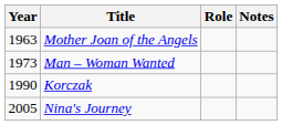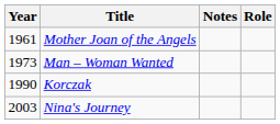 <table class="wikitable sortable">
 <tr>
 <th>Year</th>
 <th>Title</th>
+<th class="unsortable">Notes</th>
 <th>Role</th>
-<th class="unsortable">Notes</th>
 </tr>
 <tr>
-<td>1963</td>
+<td>1961</td>
 <td><em><a href='#'>Mother Joan of the Angels</a></em></td>
 <td></td>
 <td></td>
 </tr>
 <tr>
 <td>1973</td>
 <td><em><a href='#'>Man – Woman Wanted</a></em></td>
 <td></td>
 <td></td>
 </tr>
 <tr>
 <td>1990</td>
 <td><em><a href='#'>Korczak</a></em></td>
 <td></td>
 <td></td>
 </tr>
 <tr>
-<td>2005</td>
+<td>2003</td>
 <td><em><a href='#'>Nina's Journey</a></em></td>
 <td></td>
 <td></td>
 </tr>
 </table>
